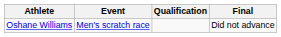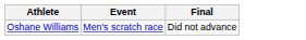 <table class="wikitable" style="font-size:90%;">
 <tr>
 <th>Athlete</th>
 <th>Event</th>
-<th>Qualification</th>
 <th>Final</th>
 </tr>
 <tr align=center>
 <td align=left><a href='#'>Oshane Williams</a></td>
 <td align=left><a href='#'>Men's scratch race</a></td>
-<td></td>
 <td>Did not advance</td>
 </tr>
 </table>
